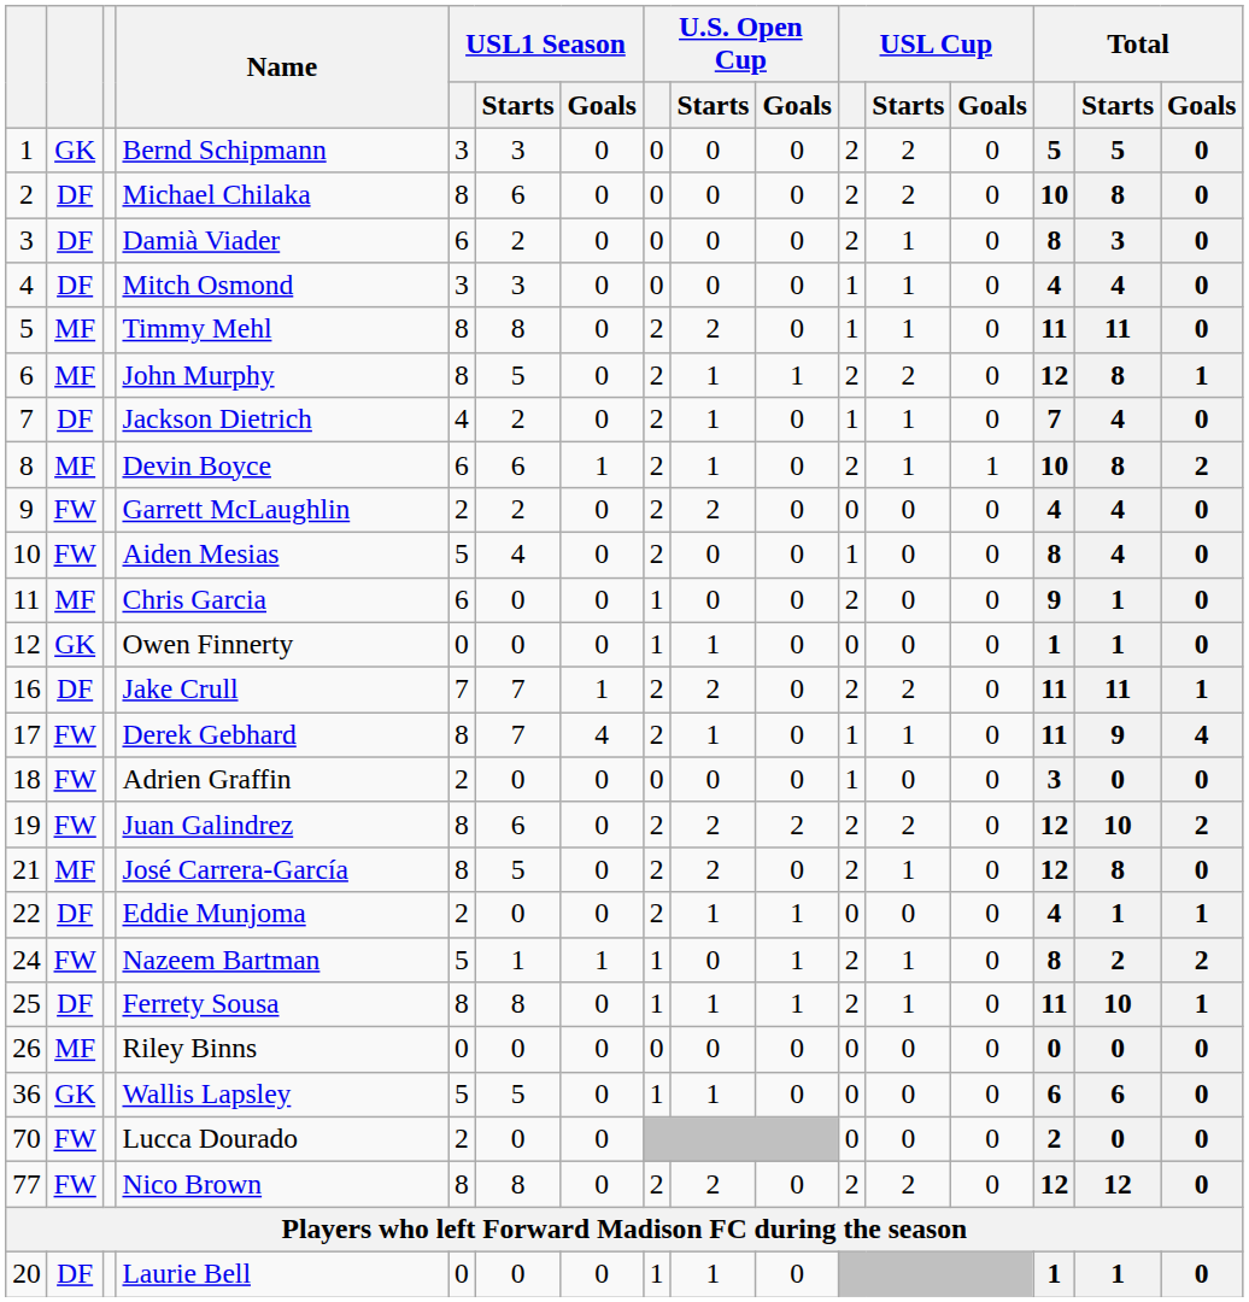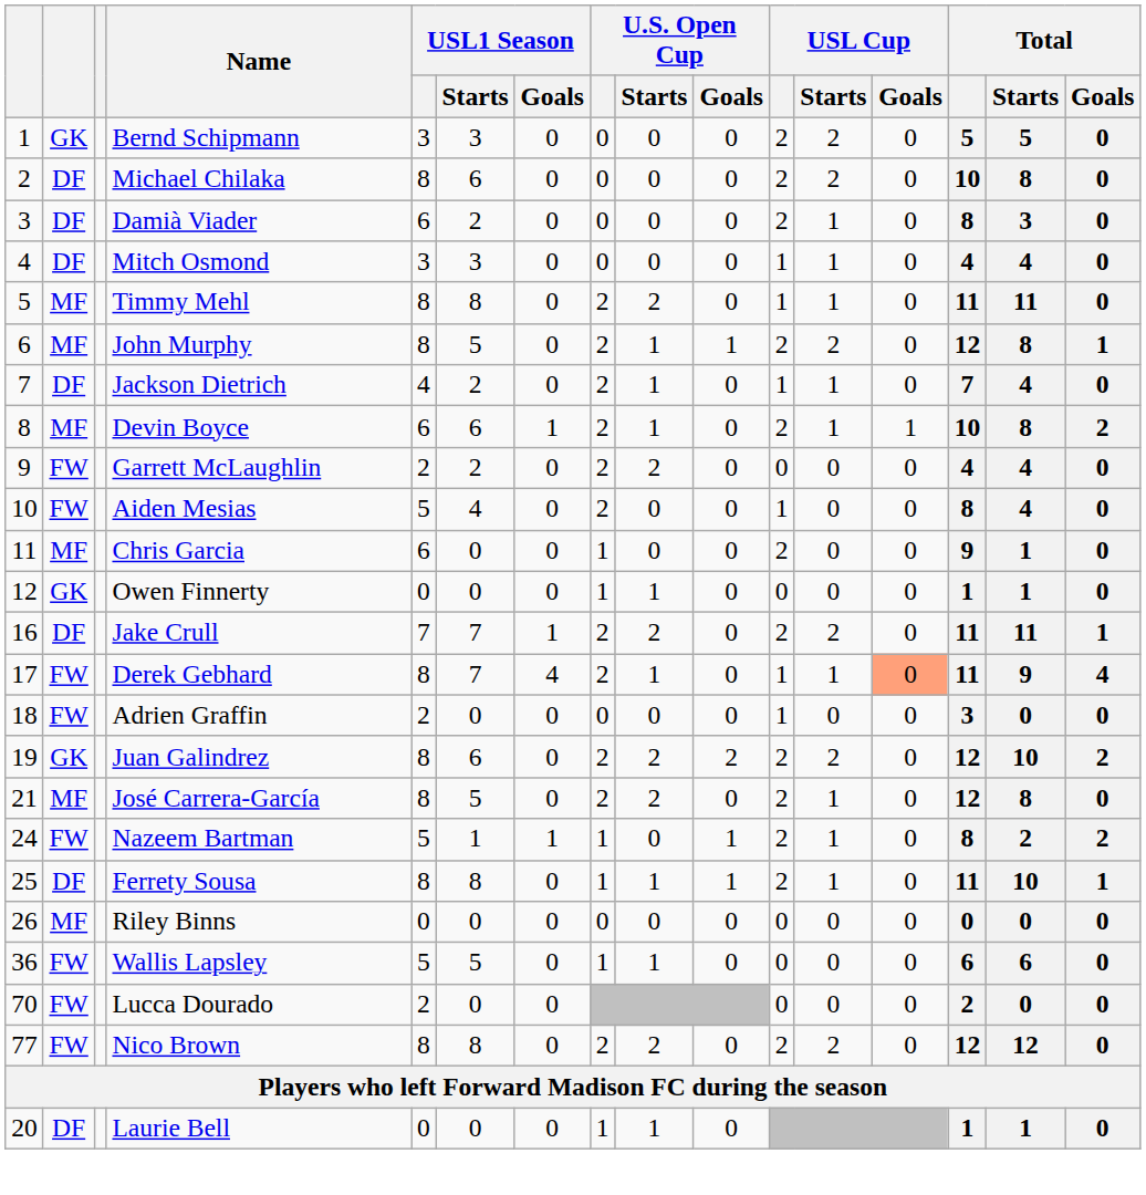 <table class="wikitable sortable" style="text-align:center">
 <tr>
 <th rowspan="2"></th>
 <th rowspan="2"></th>
 <th rowspan="2"></th>
 <th rowspan="2" style="width:180px;">Name</th>
 <th colspan="3" style="width:100px;"><a href='#'>USL1 Season</a></th>
 <th colspan="3" style="width:100px;"><a href='#'>U.S. Open Cup</a></th>
 <th colspan="3" style="width:100px;"><a href='#'>USL Cup</a></th>
 <th colspan="3" style="width:100px;">Total</th>
 </tr>
 <tr>
 <th></th>
 <th>Starts</th>
 <th>Goals</th>
 <th></th>
 <th>Starts</th>
 <th>Goals</th>
 <th></th>
 <th>Starts</th>
 <th>Goals</th>
 <th></th>
 <th>Starts</th>
 <th>Goals</th>
 </tr>
 <tr>
 <td>1</td>
 <td><a href='#'>GK</a></td>
 <td></td>
 <td align="left" data-sort-value="Schipmann, Bernd"><a href='#'>Bernd Schipmann</a></td>
 <td>3</td>
 <td>3</td>
 <td>0</td>
 <td>0</td>
 <td>0</td>
 <td>0</td>
 <td>2</td>
 <td>2</td>
 <td>0</td>
 <th>5</th>
 <th>5</th>
 <th>0</th>
 </tr>
 <tr>
 <td>2</td>
 <td><a href='#'>DF</a></td>
 <td></td>
 <td align="left" data-sort-value="Chilaka, Michael"><a href='#'>Michael Chilaka</a></td>
 <td>8</td>
 <td>6</td>
 <td>0</td>
 <td>0</td>
 <td>0</td>
 <td>0</td>
 <td>2</td>
 <td>2</td>
 <td>0</td>
 <th>10</th>
 <th>8</th>
 <th>0</th>
 </tr>
 <tr>
 <td>3</td>
 <td><a href='#'>DF</a></td>
 <td></td>
 <td align="left" data-sort-value="Viader, Damià"><a href='#'>Damià Viader</a></td>
 <td>6</td>
 <td>2</td>
 <td>0</td>
 <td>0</td>
 <td>0</td>
 <td>0</td>
 <td>2</td>
 <td>1</td>
 <td>0</td>
 <th>8</th>
 <th>3</th>
 <th>0</th>
 </tr>
 <tr>
 <td>4</td>
 <td><a href='#'>DF</a></td>
 <td></td>
 <td align="left" data-sort-value="Osmond, Mitch"><a href='#'>Mitch Osmond</a></td>
 <td>3</td>
 <td>3</td>
 <td>0</td>
 <td>0</td>
 <td>0</td>
 <td>0</td>
 <td>1</td>
 <td>1</td>
 <td>0</td>
 <th>4</th>
 <th>4</th>
 <th>0</th>
 </tr>
 <tr>
 <td>5</td>
 <td><a href='#'>MF</a></td>
 <td></td>
 <td align="left" data-sort-value="Mehl, Timmy"><a href='#'>Timmy Mehl</a></td>
 <td>8</td>
 <td>8</td>
 <td>0</td>
 <td>2</td>
 <td>2</td>
 <td>0</td>
 <td>1</td>
 <td>1</td>
 <td>0</td>
 <th>11</th>
 <th>11</th>
 <th>0</th>
 </tr>
 <tr>
 <td>6</td>
 <td><a href='#'>MF</a></td>
 <td></td>
 <td align="left" data-sort-value="Murphy, John"><a href='#'>John Murphy</a></td>
 <td>8</td>
 <td>5</td>
 <td>0</td>
 <td>2</td>
 <td>1</td>
 <td>1</td>
 <td>2</td>
 <td>2</td>
 <td>0</td>
 <th>12</th>
 <th>8</th>
 <th>1</th>
 </tr>
 <tr>
 <td>7</td>
 <td><a href='#'>DF</a></td>
 <td></td>
 <td align="left" data-sort-value="Dietrich, Jackson"><a href='#'>Jackson Dietrich</a></td>
 <td>4</td>
 <td>2</td>
 <td>0</td>
 <td>2</td>
 <td>1</td>
 <td>0</td>
 <td>1</td>
 <td>1</td>
 <td>0</td>
 <th>7</th>
 <th>4</th>
 <th>0</th>
 </tr>
 <tr>
 <td>8</td>
 <td><a href='#'>MF</a></td>
 <td></td>
 <td align="left" data-sort-value="Boyce, Devin"><a href='#'>Devin Boyce</a></td>
 <td>6</td>
 <td>6</td>
 <td>1</td>
 <td>2</td>
 <td>1</td>
 <td>0</td>
 <td>2</td>
 <td>1</td>
 <td>1</td>
 <th>10</th>
 <th>8</th>
 <th>2</th>
 </tr>
 <tr>
 <td>9</td>
 <td><a href='#'>FW</a></td>
 <td></td>
 <td align="left" data-sort-value="McLaughlin, Garrett"><a href='#'>Garrett McLaughlin</a></td>
 <td>2</td>
 <td>2</td>
 <td>0</td>
 <td>2</td>
 <td>2</td>
 <td>0</td>
 <td>0</td>
 <td>0</td>
 <td>0</td>
 <th>4</th>
 <th>4</th>
 <th>0</th>
 </tr>
 <tr>
 <td>10</td>
 <td><a href='#'>FW</a></td>
 <td></td>
 <td align="left" data-sort-value="Mesias, Aiden"><a href='#'>Aiden Mesias</a></td>
 <td>5</td>
 <td>4</td>
 <td>0</td>
 <td>2</td>
 <td>0</td>
 <td>0</td>
 <td>1</td>
 <td>0</td>
 <td>0</td>
 <th>8</th>
 <th>4</th>
 <th>0</th>
 </tr>
 <tr>
 <td>11</td>
 <td><a href='#'>MF</a></td>
 <td></td>
 <td align="left" data-sort-value="Garcia, Chris"><a href='#'>Chris Garcia</a></td>
 <td>6</td>
 <td>0</td>
 <td>0</td>
 <td>1</td>
 <td>0</td>
 <td>0</td>
 <td>2</td>
 <td>0</td>
 <td>0</td>
 <th>9</th>
 <th>1</th>
 <th>0</th>
 </tr>
 <tr>
 <td>12</td>
 <td><a href='#'>GK</a></td>
 <td></td>
 <td align="left" data-sort-value="Finnerty, Owen">Owen Finnerty</td>
 <td>0</td>
 <td>0</td>
 <td>0</td>
 <td>1</td>
 <td>1</td>
 <td>0</td>
 <td>0</td>
 <td>0</td>
 <td>0</td>
 <th>1</th>
 <th>1</th>
 <th>0</th>
 </tr>
 <tr>
 <td>16</td>
 <td><a href='#'>DF</a></td>
 <td></td>
 <td align="left" data-sort-value="Crull, Jake"><a href='#'>Jake Crull</a></td>
 <td>7</td>
 <td>7</td>
 <td>1</td>
 <td>2</td>
 <td>2</td>
 <td>0</td>
 <td>2</td>
 <td>2</td>
 <td>0</td>
 <th>11</th>
 <th>11</th>
 <th>1</th>
 </tr>
 <tr>
 <td>17</td>
 <td><a href='#'>FW</a></td>
 <td></td>
 <td align="left" data-sort-value="Gebhard, Derek"><a href='#'>Derek Gebhard</a></td>
 <td>8</td>
 <td>7</td>
 <td>4</td>
 <td>2</td>
 <td>1</td>
 <td>0</td>
 <td>1</td>
 <td>1</td>
-<td>0</td>
+<td style="background: lightsalmon;">0</td>
 <th>11</th>
 <th>9</th>
 <th>4</th>
 </tr>
 <tr>
 <td>18</td>
 <td><a href='#'>FW</a></td>
 <td></td>
 <td align="left" data-sort-value="Graffin, Adrien">Adrien Graffin</td>
 <td>2</td>
 <td>0</td>
 <td>0</td>
 <td>0</td>
 <td>0</td>
 <td>0</td>
 <td>1</td>
 <td>0</td>
 <td>0</td>
 <th>3</th>
 <th>0</th>
 <th>0</th>
 </tr>
 <tr>
 <td>19</td>
-<td><a href='#'>FW</a></td>
+<td><a href='#'>GK</a></td>
 <td></td>
 <td align="left" data-sort-value="Galindrez, Juan"><a href='#'>Juan Galindrez</a></td>
 <td>8</td>
 <td>6</td>
 <td>0</td>
 <td>2</td>
 <td>2</td>
 <td>2</td>
 <td>2</td>
 <td>2</td>
 <td>0</td>
 <th>12</th>
 <th>10</th>
 <th>2</th>
 </tr>
 <tr>
 <td>21</td>
 <td><a href='#'>MF</a></td>
 <td></td>
 <td align="left" data-sort-value="Carrera-García, José"><a href='#'>José Carrera-García</a></td>
 <td>8</td>
 <td>5</td>
 <td>0</td>
 <td>2</td>
 <td>2</td>
 <td>0</td>
 <td>2</td>
 <td>1</td>
 <td>0</td>
 <th>12</th>
 <th>8</th>
 <th>0</th>
-</tr>
-<tr>
-<td>22</td>
-<td><a href='#'>DF</a></td>
-<td></td>
-<td align="left" data-sort-value="Munjoma, Eddie"><a href='#'>Eddie Munjoma</a></td>
-<td>2</td>
-<td>0</td>
-<td>0</td>
-<td>2</td>
-<td>1</td>
-<td>1</td>
-<td>0</td>
-<td>0</td>
-<td>0</td>
-<th>4</th>
-<th>1</th>
-<th>1</th>
 </tr>
 <tr>
 <td>24</td>
 <td><a href='#'>FW</a></td>
 <td></td>
 <td align="left" data-sort-value="Bartman, Nazeem"><a href='#'>Nazeem Bartman</a></td>
 <td>5</td>
 <td>1</td>
 <td>1</td>
 <td>1</td>
 <td>0</td>
 <td>1</td>
 <td>2</td>
 <td>1</td>
 <td>0</td>
 <th>8</th>
 <th>2</th>
 <th>2</th>
 </tr>
 <tr>
 <td>25</td>
 <td><a href='#'>DF</a></td>
 <td></td>
 <td align="left" data-sort-value="Sousa, Ferrety"><a href='#'>Ferrety Sousa</a></td>
 <td>8</td>
 <td>8</td>
 <td>0</td>
 <td>1</td>
 <td>1</td>
 <td>1</td>
 <td>2</td>
 <td>1</td>
 <td>0</td>
 <th>11</th>
 <th>10</th>
 <th>1</th>
 </tr>
 <tr>
 <td>26</td>
 <td><a href='#'>MF</a></td>
 <td></td>
 <td align="left" data-sort-value="Binns, Riley">Riley Binns</td>
 <td>0</td>
 <td>0</td>
 <td>0</td>
 <td>0</td>
 <td>0</td>
 <td>0</td>
 <td>0</td>
 <td>0</td>
 <td>0</td>
 <th>0</th>
 <th>0</th>
 <th>0</th>
 </tr>
 <tr>
 <td>36</td>
-<td><a href='#'>GK</a></td>
+<td><a href='#'>FW</a></td>
 <td></td>
 <td align="left" data-sort-value="Lapsley, Wallis"><a href='#'>Wallis Lapsley</a></td>
 <td>5</td>
 <td>5</td>
 <td>0</td>
 <td>1</td>
 <td>1</td>
 <td>0</td>
 <td>0</td>
 <td>0</td>
 <td>0</td>
 <th>6</th>
 <th>6</th>
 <th>0</th>
 </tr>
 <tr>
 <td>70</td>
 <td><a href='#'>FW</a></td>
 <td></td>
 <td align="left" data-sort-value="Dourado, Lucca">Lucca Dourado</td>
 <td>2</td>
 <td>0</td>
 <td>0</td>
 <td bgcolor="silver" colspan=3></td>
 <td>0</td>
 <td>0</td>
 <td>0</td>
 <th>2</th>
 <th>0</th>
 <th>0</th>
 </tr>
 <tr>
 <td>77</td>
 <td><a href='#'>FW</a></td>
 <td></td>
 <td align="left" data-sort-value="Brown, Nico"><a href='#'>Nico Brown</a></td>
 <td>8</td>
 <td>8</td>
 <td>0</td>
 <td>2</td>
 <td>2</td>
 <td>0</td>
 <td>2</td>
 <td>2</td>
 <td>0</td>
 <th>12</th>
 <th>12</th>
 <th>0</th>
 </tr>
 <tr class="sortbottom">
 <th colspan="16">Players who left Forward Madison FC during the season</th>
 </tr>
 <tr class="sortbottom">
 <td>20</td>
 <td><a href='#'>DF</a></td>
 <td></td>
 <td align="left" data-sort-value="Bell, Laurie"><a href='#'>Laurie Bell</a></td>
 <td>0</td>
 <td>0</td>
 <td>0</td>
 <td>1</td>
 <td>1</td>
 <td>0</td>
 <td bgcolor="silver" colspan=3></td>
 <th>1</th>
 <th>1</th>
 <th>0</th>
 </tr>
 </table>
